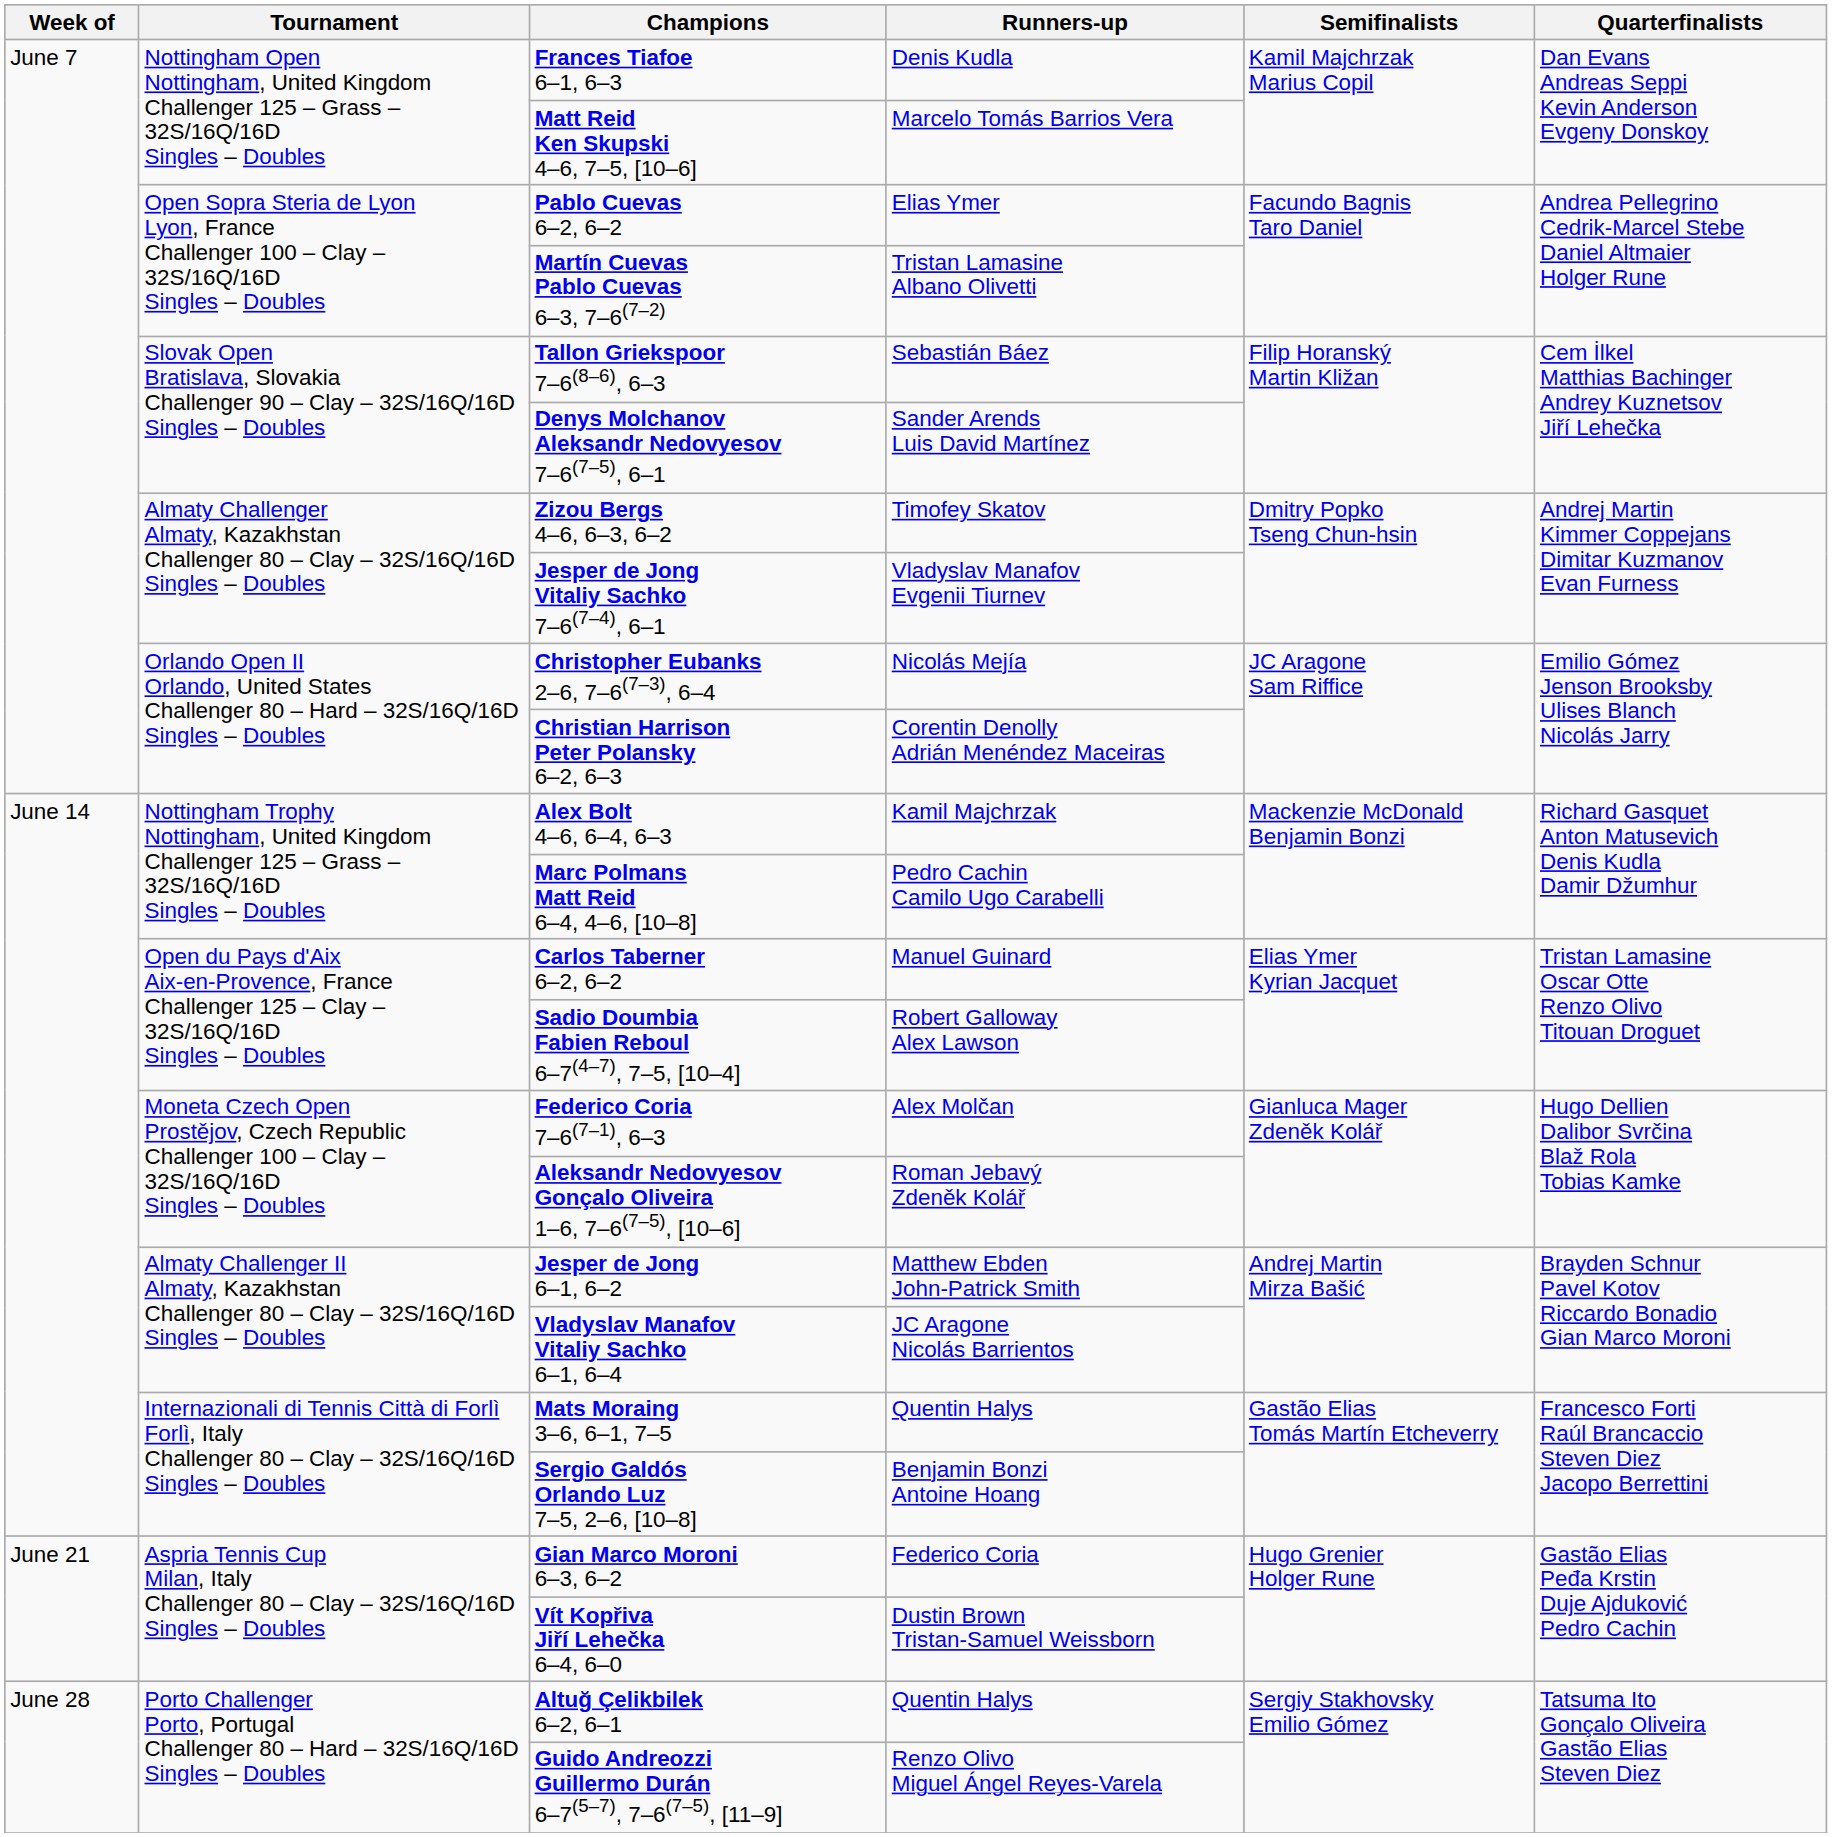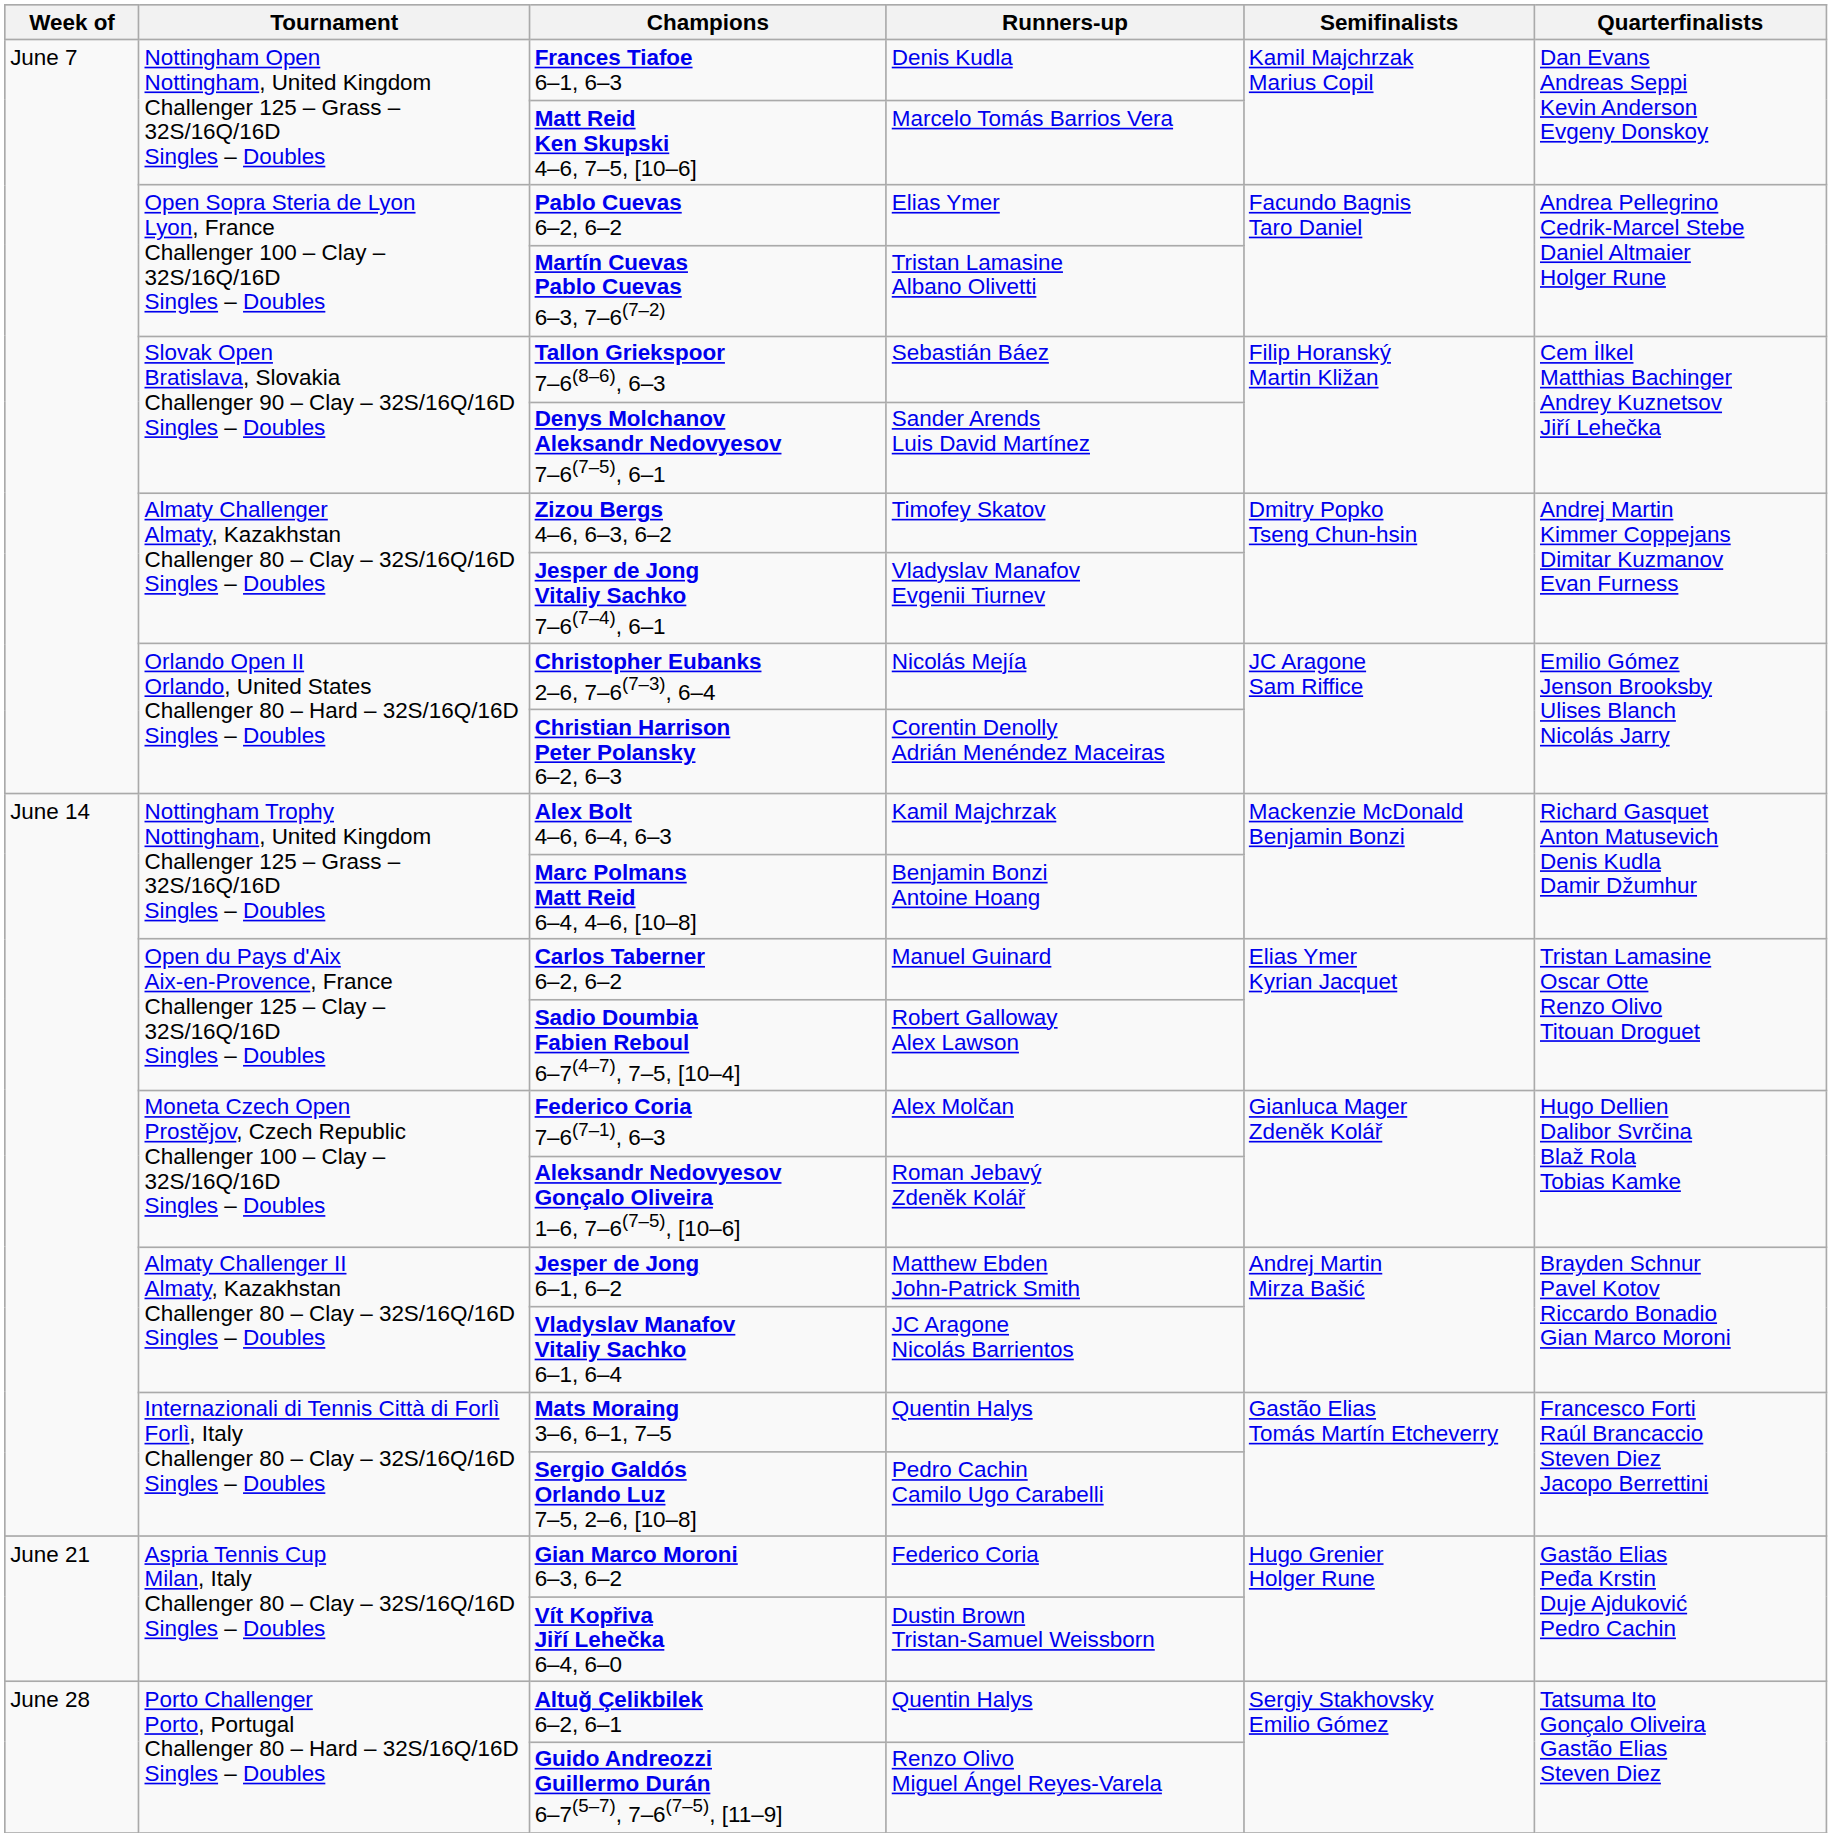 <table class="wikitable" style="font-size:85%;">
 <tr>
 <th width="75">Week of</th>
 <th width="230">Tournament</th>
 <th width="210">Champions</th>
 <th width="210">Runners-up</th>
 <th width="170">Semifinalists</th>
 <th width="170">Quarterfinalists</th>
 </tr>
 <tr valign=top>
 <td rowspan=10>June 7</td>
 <td rowspan=2><a href='#'>Nottingham Open</a><br><a href='#'>Nottingham</a>, United Kingdom <br> Challenger 125 – Grass – 32S/16Q/16D<br><a href='#'>Singles</a> – <a href='#'>Doubles</a></td>
 <td> <strong><a href='#'>Frances Tiafoe</a></strong><br>6–1, 6–3</td>
 <td> <a href='#'>Denis Kudla</a></td>
 <td rowspan=2> <a href='#'>Kamil Majchrzak</a> <br>  <a href='#'>Marius Copil</a></td>
 <td rowspan=2> <a href='#'>Dan Evans</a> <br> <a href='#'>Andreas Seppi</a> <br>  <a href='#'>Kevin Anderson</a> <br>  <a href='#'>Evgeny Donskoy</a></td>
 </tr>
 <tr valign=top>
 <td> <strong><a href='#'>Matt Reid</a></strong><br> <strong><a href='#'>Ken Skupski</a></strong><br>4–6, 7–5, [10–6]</td>
 <td> <a href='#'>Marcelo Tomás Barrios Vera</a></td>
 </tr>
 <tr valign=top>
 <td rowspan=2><a href='#'>Open Sopra Steria de Lyon</a><br><a href='#'>Lyon</a>, France <br> Challenger 100 – Clay – 32S/16Q/16D<br><a href='#'>Singles</a> – <a href='#'>Doubles</a></td>
 <td> <strong><a href='#'>Pablo Cuevas</a></strong><br>6–2, 6–2</td>
 <td> <a href='#'>Elias Ymer</a></td>
 <td rowspan=2> <a href='#'>Facundo Bagnis</a> <br>  <a href='#'>Taro Daniel</a></td>
 <td rowspan=2> <a href='#'>Andrea Pellegrino</a> <br>  <a href='#'>Cedrik-Marcel Stebe</a> <br>  <a href='#'>Daniel Altmaier</a> <br>  <a href='#'>Holger Rune</a></td>
 </tr>
 <tr valign=top>
 <td> <strong><a href='#'>Martín Cuevas</a></strong><br> <strong><a href='#'>Pablo Cuevas</a></strong><br>6–3, 7–6<sup>(7–2)</sup></td>
 <td> <a href='#'>Tristan Lamasine</a><br> <a href='#'>Albano Olivetti</a></td>
 </tr>
 <tr valign=top>
 <td rowspan=2><a href='#'>Slovak Open</a><br><a href='#'>Bratislava</a>, Slovakia <br> Challenger 90 – Clay – 32S/16Q/16D<br><a href='#'>Singles</a> – <a href='#'>Doubles</a></td>
 <td> <strong><a href='#'>Tallon Griekspoor</a></strong><br>7–6<sup>(8–6)</sup>, 6–3</td>
 <td> <a href='#'>Sebastián Báez</a></td>
 <td rowspan=2> <a href='#'>Filip Horanský</a> <br>  <a href='#'>Martin Kližan</a></td>
 <td rowspan=2> <a href='#'>Cem İlkel</a> <br> <a href='#'>Matthias Bachinger</a> <br>  <a href='#'>Andrey Kuznetsov</a> <br>  <a href='#'>Jiří Lehečka</a></td>
 </tr>
 <tr valign=top>
 <td> <strong><a href='#'>Denys Molchanov</a></strong><br> <strong><a href='#'>Aleksandr Nedovyesov</a></strong><br>7–6<sup>(7–5)</sup>, 6–1</td>
 <td> <a href='#'>Sander Arends</a><br> <a href='#'>Luis David Martínez</a></td>
 </tr>
 <tr valign=top>
 <td rowspan=2><a href='#'>Almaty Challenger</a><br><a href='#'>Almaty</a>, Kazakhstan <br> Challenger 80 – Clay – 32S/16Q/16D<br><a href='#'>Singles</a> – <a href='#'>Doubles</a></td>
 <td> <strong><a href='#'>Zizou Bergs</a></strong><br>4–6, 6–3, 6–2</td>
 <td> <a href='#'>Timofey Skatov</a></td>
 <td rowspan=2> <a href='#'>Dmitry Popko</a> <br>  <a href='#'>Tseng Chun-hsin</a></td>
 <td rowspan=2> <a href='#'>Andrej Martin</a> <br> <a href='#'>Kimmer Coppejans</a> <br>  <a href='#'>Dimitar Kuzmanov</a> <br>  <a href='#'>Evan Furness</a></td>
 </tr>
 <tr valign=top>
 <td> <strong><a href='#'>Jesper de Jong</a></strong><br> <strong><a href='#'>Vitaliy Sachko</a></strong><br>7–6<sup>(7–4)</sup>, 6–1</td>
 <td> <a href='#'>Vladyslav Manafov</a><br> <a href='#'>Evgenii Tiurnev</a></td>
 </tr>
 <tr valign=top>
 <td rowspan=2><a href='#'>Orlando Open II</a><br><a href='#'>Orlando</a>, United States <br> Challenger 80 – Hard – 32S/16Q/16D<br><a href='#'>Singles</a> – <a href='#'>Doubles</a></td>
 <td> <strong><a href='#'>Christopher Eubanks</a></strong><br>2–6, 7–6<sup>(7–3)</sup>, 6–4</td>
 <td> <a href='#'>Nicolás Mejía</a></td>
 <td rowspan=2> <a href='#'>JC Aragone</a> <br>  <a href='#'>Sam Riffice</a></td>
 <td rowspan=2> <a href='#'>Emilio Gómez</a> <br> <a href='#'>Jenson Brooksby</a> <br> <a href='#'>Ulises Blanch</a> <br>  <a href='#'>Nicolás Jarry</a></td>
 </tr>
 <tr valign=top>
 <td> <strong><a href='#'>Christian Harrison</a></strong><br> <strong><a href='#'>Peter Polansky</a></strong><br>6–2, 6–3</td>
 <td> <a href='#'>Corentin Denolly</a><br> <a href='#'>Adrián Menéndez Maceiras</a></td>
 </tr>
 <tr valign=top>
 <td rowspan=10>June 14</td>
 <td rowspan=2><a href='#'>Nottingham Trophy</a><br><a href='#'>Nottingham</a>, United Kingdom <br> Challenger 125 – Grass – 32S/16Q/16D<br><a href='#'>Singles</a> – <a href='#'>Doubles</a></td>
 <td> <strong><a href='#'>Alex Bolt</a></strong><br>4–6, 6–4, 6–3</td>
 <td> <a href='#'>Kamil Majchrzak</a></td>
 <td rowspan=2> <a href='#'>Mackenzie McDonald</a> <br>  <a href='#'>Benjamin Bonzi</a></td>
 <td rowspan=2> <a href='#'>Richard Gasquet</a> <br> <a href='#'>Anton Matusevich</a> <br>  <a href='#'>Denis Kudla</a> <br>  <a href='#'>Damir Džumhur</a></td>
 </tr>
 <tr valign=top>
 <td> <strong><a href='#'>Marc Polmans</a></strong><br> <strong><a href='#'>Matt Reid</a></strong><br>6–4, 4–6, [10–8]</td>
-<td> <a href='#'>Pedro Cachin</a><br> <a href='#'>Camilo Ugo Carabelli</a></td>
+<td> <a href='#'>Benjamin Bonzi</a><br> <a href='#'>Antoine Hoang</a></td>
 </tr>
 <tr valign=top>
 <td rowspan=2><a href='#'>Open du Pays d'Aix</a><br><a href='#'>Aix-en-Provence</a>, France <br> Challenger 125 – Clay – 32S/16Q/16D<br><a href='#'>Singles</a> – <a href='#'>Doubles</a></td>
 <td> <strong><a href='#'>Carlos Taberner</a></strong><br>6–2, 6–2</td>
 <td> <a href='#'>Manuel Guinard</a></td>
 <td rowspan=2> <a href='#'>Elias Ymer</a> <br>  <a href='#'>Kyrian Jacquet</a></td>
 <td rowspan=2> <a href='#'>Tristan Lamasine</a> <br>  <a href='#'>Oscar Otte</a> <br> <a href='#'>Renzo Olivo</a> <br>  <a href='#'>Titouan Droguet</a></td>
 </tr>
 <tr valign=top>
 <td> <strong><a href='#'>Sadio Doumbia</a></strong><br> <strong><a href='#'>Fabien Reboul</a></strong><br>6–7<sup>(4–7)</sup>, 7–5, [10–4]</td>
 <td> <a href='#'>Robert Galloway</a><br> <a href='#'>Alex Lawson</a></td>
 </tr>
 <tr valign=top>
 <td rowspan=2><a href='#'>Moneta Czech Open</a><br><a href='#'>Prostějov</a>, Czech Republic <br> Challenger 100 – Clay – 32S/16Q/16D<br><a href='#'>Singles</a> – <a href='#'>Doubles</a></td>
 <td> <strong><a href='#'>Federico Coria</a></strong><br>7–6<sup>(7–1)</sup>, 6–3</td>
 <td> <a href='#'>Alex Molčan</a></td>
 <td rowspan=2> <a href='#'>Gianluca Mager</a> <br>  <a href='#'>Zdeněk Kolář</a></td>
 <td rowspan=2> <a href='#'>Hugo Dellien</a> <br> <a href='#'>Dalibor Svrčina</a> <br> <a href='#'>Blaž Rola</a> <br>  <a href='#'>Tobias Kamke</a></td>
 </tr>
 <tr valign=top>
 <td> <strong><a href='#'>Aleksandr Nedovyesov</a></strong><br> <strong><a href='#'>Gonçalo Oliveira</a></strong><br>1–6, 7–6<sup>(7–5)</sup>, [10–6]</td>
 <td> <a href='#'>Roman Jebavý</a><br> <a href='#'>Zdeněk Kolář</a></td>
 </tr>
 <tr valign=top>
 <td rowspan=2><a href='#'>Almaty Challenger II</a><br><a href='#'>Almaty</a>, Kazakhstan <br> Challenger 80 – Clay – 32S/16Q/16D<br><a href='#'>Singles</a> – <a href='#'>Doubles</a></td>
 <td> <strong><a href='#'>Jesper de Jong</a></strong><br>6–1, 6–2</td>
 <td> <a href='#'>Matthew Ebden</a><br> <a href='#'>John-Patrick Smith</a></td>
 <td rowspan=2> <a href='#'>Andrej Martin</a> <br>  <a href='#'>Mirza Bašić</a></td>
 <td rowspan=2> <a href='#'>Brayden Schnur</a> <br> <a href='#'>Pavel Kotov</a> <br> <a href='#'>Riccardo Bonadio</a> <br>  <a href='#'>Gian Marco Moroni</a></td>
 </tr>
 <tr valign=top>
 <td> <strong><a href='#'>Vladyslav Manafov</a></strong><br> <strong><a href='#'>Vitaliy Sachko</a></strong><br>6–1, 6–4</td>
 <td> <a href='#'>JC Aragone</a><br> <a href='#'>Nicolás Barrientos</a></td>
 </tr>
 <tr valign=top>
 <td rowspan=2><a href='#'>Internazionali di Tennis Città di Forlì</a><br><a href='#'>Forlì</a>, Italy <br> Challenger 80 – Clay – 32S/16Q/16D<br><a href='#'>Singles</a> – <a href='#'>Doubles</a></td>
 <td> <strong><a href='#'>Mats Moraing</a></strong><br>3–6, 6–1, 7–5</td>
 <td> <a href='#'>Quentin Halys</a></td>
 <td rowspan=2> <a href='#'>Gastão Elias</a> <br>  <a href='#'>Tomás Martín Etcheverry</a></td>
 <td rowspan=2> <a href='#'>Francesco Forti</a> <br> <a href='#'>Raúl Brancaccio</a> <br>  <a href='#'>Steven Diez</a> <br>  <a href='#'>Jacopo Berrettini</a></td>
 </tr>
 <tr valign=top>
 <td> <strong><a href='#'>Sergio Galdós</a></strong><br> <strong><a href='#'>Orlando Luz</a></strong><br>7–5, 2–6, [10–8]</td>
-<td> <a href='#'>Benjamin Bonzi</a><br> <a href='#'>Antoine Hoang</a></td>
+<td> <a href='#'>Pedro Cachin</a><br> <a href='#'>Camilo Ugo Carabelli</a></td>
 </tr>
 <tr valign=top>
 <td rowspan=2>June 21</td>
 <td rowspan=2><a href='#'>Aspria Tennis Cup</a><br><a href='#'>Milan</a>, Italy <br> Challenger 80 – Clay – 32S/16Q/16D<br><a href='#'>Singles</a> – <a href='#'>Doubles</a></td>
 <td> <strong><a href='#'>Gian Marco Moroni</a></strong><br>6–3, 6–2</td>
 <td> <a href='#'>Federico Coria</a></td>
 <td rowspan=2> <a href='#'>Hugo Grenier</a> <br>  <a href='#'>Holger Rune</a></td>
 <td rowspan=2> <a href='#'>Gastão Elias</a> <br> <a href='#'>Peđa Krstin</a> <br>  <a href='#'>Duje Ajduković</a> <br>  <a href='#'>Pedro Cachin</a></td>
 </tr>
 <tr valign=top>
 <td> <strong><a href='#'>Vít Kopřiva</a></strong><br> <strong><a href='#'>Jiří Lehečka</a></strong><br>6–4, 6–0</td>
 <td> <a href='#'>Dustin Brown</a><br> <a href='#'>Tristan-Samuel Weissborn</a></td>
 </tr>
 <tr valign=top>
 <td rowspan=2>June 28</td>
 <td rowspan=2><a href='#'>Porto Challenger</a><br><a href='#'>Porto</a>, Portugal <br> Challenger 80 – Hard – 32S/16Q/16D<br><a href='#'>Singles</a> – <a href='#'>Doubles</a></td>
 <td> <strong><a href='#'>Altuğ Çelikbilek</a></strong><br>6–2, 6–1</td>
 <td> <a href='#'>Quentin Halys</a></td>
 <td rowspan=2> <a href='#'>Sergiy Stakhovsky</a> <br>  <a href='#'>Emilio Gómez</a></td>
 <td rowspan=2> <a href='#'>Tatsuma Ito</a> <br> <a href='#'>Gonçalo Oliveira</a> <br> <a href='#'>Gastão Elias</a> <br>  <a href='#'>Steven Diez</a></td>
 </tr>
 <tr valign=top>
 <td> <strong><a href='#'>Guido Andreozzi</a></strong><br> <strong><a href='#'>Guillermo Durán</a></strong><br>6–7<sup>(5–7)</sup>, 7–6<sup>(7–5)</sup>, [11–9]</td>
 <td> <a href='#'>Renzo Olivo</a><br> <a href='#'>Miguel Ángel Reyes-Varela</a></td>
 </tr>
 </table>
